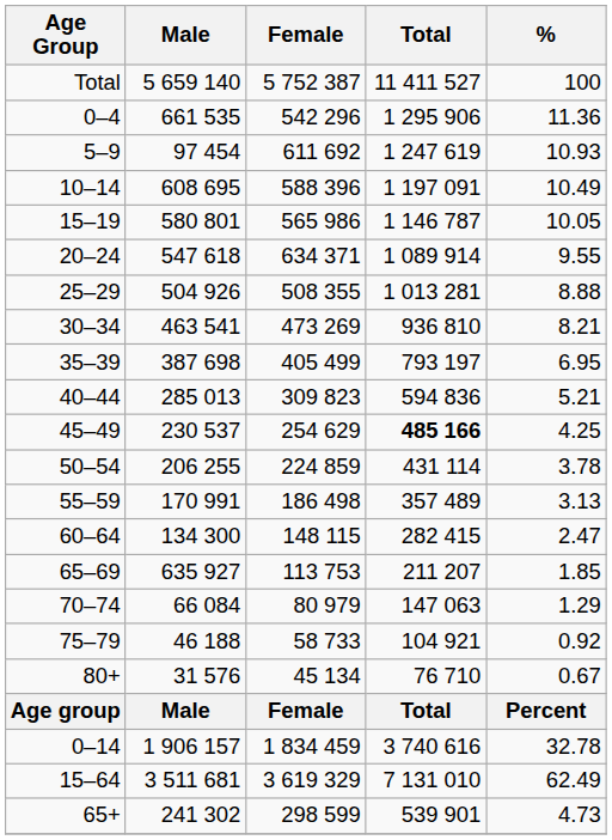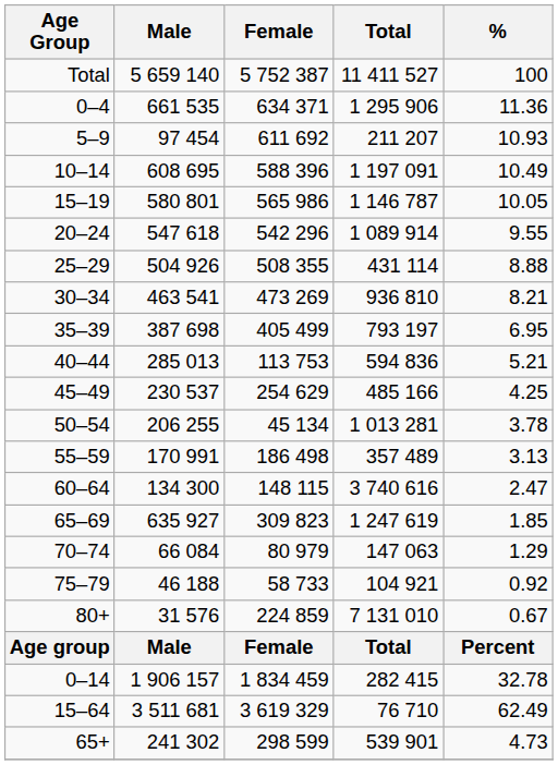 <table class="wikitable">
 <tr>
 <th width="80pt">Age Group</th>
 <th width="80pt">Male</th>
 <th width="80pt">Female</th>
 <th width="80pt">Total</th>
 <th width="80pt">%</th>
 </tr>
 <tr>
 <td align="right">Total</td>
 <td align="right">5 659 140</td>
 <td align="right">5 752 387</td>
 <td align="right">11 411 527</td>
 <td align="right">100</td>
 </tr>
 <tr>
 <td align="right">0–4</td>
 <td align="right">661 535</td>
-<td align="right">542 296</td>
+<td align="right">634 371</td>
 <td align="right">1 295 906</td>
 <td align="right">11.36</td>
 </tr>
 <tr>
 <td align="right">5–9</td>
 <td align="right">97 454</td>
 <td align="right">611 692</td>
-<td align="right">1 247 619</td>
+<td align="right">211 207</td>
 <td align="right">10.93</td>
 </tr>
 <tr>
 <td align="right">10–14</td>
 <td align="right">608 695</td>
 <td align="right">588 396</td>
 <td align="right">1 197 091</td>
 <td align="right">10.49</td>
 </tr>
 <tr>
 <td align="right">15–19</td>
 <td align="right">580 801</td>
 <td align="right">565 986</td>
 <td align="right">1 146 787</td>
 <td align="right">10.05</td>
 </tr>
 <tr>
 <td align="right">20–24</td>
 <td align="right">547 618</td>
-<td align="right">634 371</td>
+<td align="right">542 296</td>
 <td align="right">1 089 914</td>
 <td align="right">9.55</td>
 </tr>
 <tr>
 <td align="right">25–29</td>
 <td align="right">504 926</td>
 <td align="right">508 355</td>
-<td align="right">1 013 281</td>
+<td align="right">431 114</td>
 <td align="right">8.88</td>
 </tr>
 <tr>
 <td align="right">30–34</td>
 <td align="right">463 541</td>
 <td align="right">473 269</td>
 <td align="right">936 810</td>
 <td align="right">8.21</td>
 </tr>
 <tr>
 <td align="right">35–39</td>
 <td align="right">387 698</td>
 <td align="right">405 499</td>
 <td align="right">793 197</td>
 <td align="right">6.95</td>
 </tr>
 <tr>
 <td align="right">40–44</td>
 <td align="right">285 013</td>
-<td align="right">309 823</td>
+<td align="right">113 753</td>
 <td align="right">594 836</td>
 <td align="right">5.21</td>
 </tr>
 <tr>
 <td align="right">45–49</td>
 <td align="right">230 537</td>
 <td align="right">254 629</td>
-<td align="right"><strong>485 166</strong></td>
+<td align="right">485 166</td>
 <td align="right">4.25</td>
 </tr>
 <tr>
 <td align="right">50–54</td>
 <td align="right">206 255</td>
-<td align="right">224 859</td>
-<td align="right">431 114</td>
+<td align="right">45 134</td>
+<td align="right">1 013 281</td>
 <td align="right">3.78</td>
 </tr>
 <tr>
 <td align="right">55–59</td>
 <td align="right">170 991</td>
 <td align="right">186 498</td>
 <td align="right">357 489</td>
 <td align="right">3.13</td>
 </tr>
 <tr>
 <td align="right">60–64</td>
 <td align="right">134 300</td>
 <td align="right">148 115</td>
-<td align="right">282 415</td>
+<td align="right">3 740 616</td>
 <td align="right">2.47</td>
 </tr>
 <tr>
 <td align="right">65–69</td>
 <td align="right">635 927</td>
-<td align="right">113 753</td>
-<td align="right">211 207</td>
+<td align="right">309 823</td>
+<td align="right">1 247 619</td>
 <td align="right">1.85</td>
 </tr>
 <tr>
 <td align="right">70–74</td>
 <td align="right">66 084</td>
 <td align="right">80 979</td>
 <td align="right">147 063</td>
 <td align="right">1.29</td>
 </tr>
 <tr>
 <td align="right">75–79</td>
 <td align="right">46 188</td>
 <td align="right">58 733</td>
 <td align="right">104 921</td>
 <td align="right">0.92</td>
 </tr>
 <tr>
 <td align="right">80+</td>
 <td align="right">31 576</td>
-<td align="right">45 134</td>
-<td align="right">76 710</td>
+<td align="right">224 859</td>
+<td align="right">7 131 010</td>
 <td align="right">0.67</td>
 </tr>
 <tr>
 <th width="50">Age group</th>
 <th width="80pt">Male</th>
 <th width="80">Female</th>
 <th width="80">Total</th>
 <th width="50">Percent</th>
 </tr>
 <tr>
 <td align="right">0–14</td>
 <td align="right">1 906 157</td>
 <td align="right">1 834 459</td>
-<td align="right">3 740 616</td>
+<td align="right">282 415</td>
 <td align="right">32.78</td>
 </tr>
 <tr>
 <td align="right">15–64</td>
 <td align="right">3 511 681</td>
 <td align="right">3 619 329</td>
-<td align="right">7 131 010</td>
+<td align="right">76 710</td>
 <td align="right">62.49</td>
 </tr>
 <tr>
 <td align="right">65+</td>
 <td align="right">241 302</td>
 <td align="right">298 599</td>
 <td align="right">539 901</td>
 <td align="right">4.73</td>
 </tr>
 <tr>
 </tr>
 </table>
